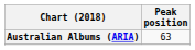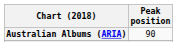 <table class="wikitable sortable plainrowheaders" style="text-align:center">
 <tr>
 <th scope="col">Chart (2018)</th>
 <th scope="col">Peak<br> position</th>
 </tr>
 <tr>
 <th scope="row">Australian Albums (<a href='#'>ARIA</a>)</th>
-<td>63</td>
+<td>90</td>
 </tr>
 <tr>
 </tr>
 <tr>
 </tr>
 </table>
